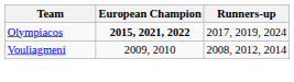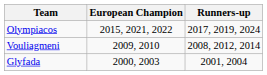 <table class="wikitable">
 <tr>
 <th>Team</th>
 <th>European Champion</th>
 <th>Runners-up</th>
 </tr>
 <tr>
 <td width=120><a href='#'>Olympiacos</a></td>
-<td align=center><strong>2015, 2021, 2022</strong></td>
+<td align=center>2015, 2021, 2022</td>
 <td align=center>2017, 2019, 2024</td>
 </tr>
 <tr>
 <td width=120><a href='#'>Vouliagmeni</a></td>
 <td align=center>2009, 2010</td>
 <td align=center>2008, 2012, 2014</td>
 </tr>
+<tr>
+<td width=120><a href='#'>Glyfada</a></td>
+<td align=center>2000, 2003</td>
+<td align=center>2001, 2004</td>
+</tr>
 </table>
